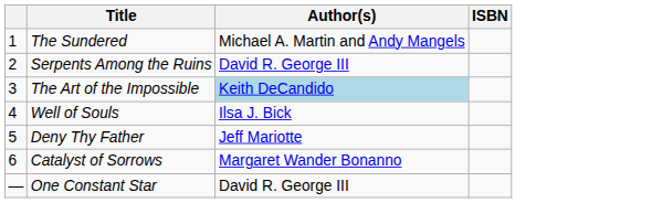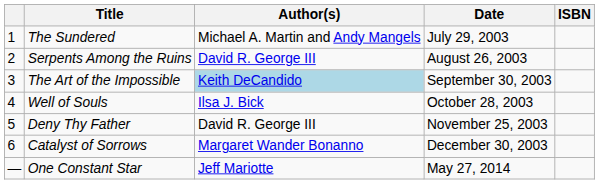 <table class="wikitable">
 <tr>
 <th></th>
 <th>Title</th>
 <th>Author(s)</th>
+<th>Date</th>
 <th>ISBN</th>
 </tr>
 <tr>
 <td>1</td>
 <td><em>The Sundered</em></td>
 <td>Michael A. Martin and <a href='#'>Andy Mangels</a></td>
+<td>July 29, 2003</td>
 <td></td>
 </tr>
 <tr>
 <td>2</td>
 <td><em>Serpents Among the Ruins</em></td>
 <td><a href='#'>David R. George III</a></td>
+<td>August 26, 2003</td>
 <td></td>
 </tr>
 <tr>
 <td>3</td>
 <td><em>The Art of the Impossible</em></td>
 <td style="background: lightblue;"><a href='#'>Keith DeCandido</a></td>
+<td>September 30, 2003</td>
 <td></td>
 </tr>
 <tr>
 <td>4</td>
 <td><em>Well of Souls</em></td>
 <td><a href='#'>Ilsa J. Bick</a></td>
+<td>October 28, 2003</td>
 <td></td>
 </tr>
 <tr>
 <td>5</td>
 <td><em>Deny Thy Father</em></td>
-<td><a href='#'>Jeff Mariotte</a></td>
+<td>David R. George III</td>
+<td>November 25, 2003</td>
 <td></td>
 </tr>
 <tr>
 <td>6</td>
 <td><em>Catalyst of Sorrows</em></td>
 <td><a href='#'>Margaret Wander Bonanno</a></td>
+<td>December 30, 2003</td>
 <td></td>
 </tr>
 <tr>
 <td>—</td>
 <td><em>One Constant Star</em></td>
-<td>David R. George III</td>
+<td><a href='#'>Jeff Mariotte</a></td>
+<td>May 27, 2014</td>
 <td></td>
 </tr>
 </table>
